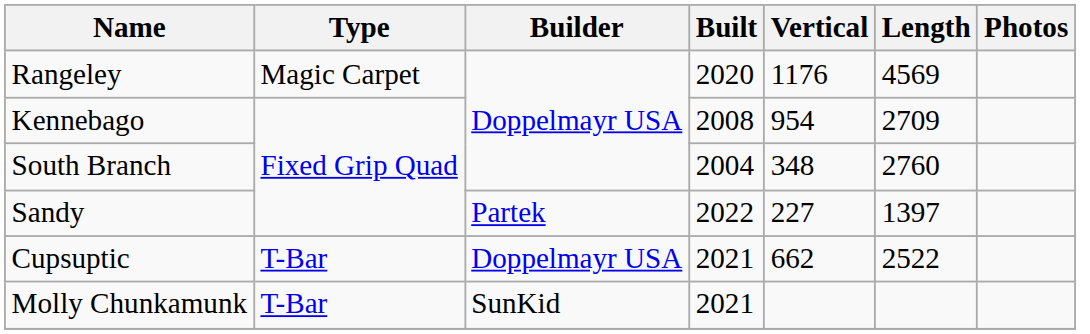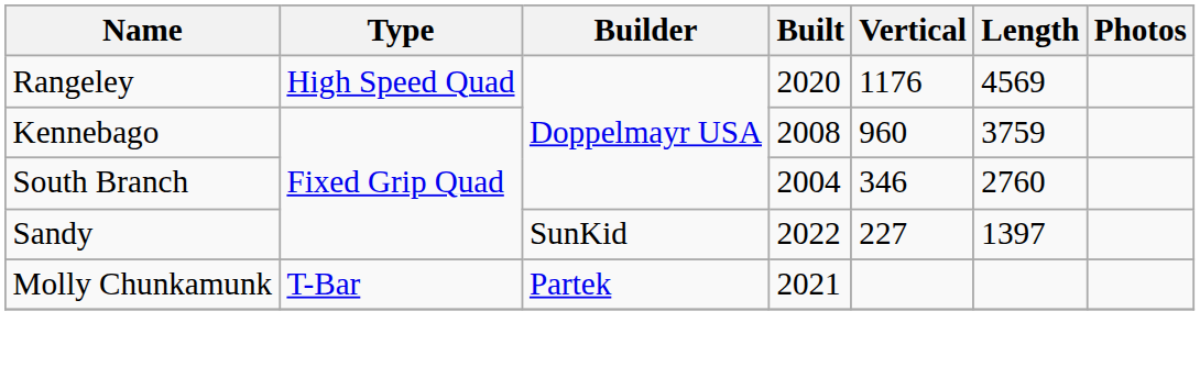 <table class="wikitable">
 <tr>
 <th>Name</th>
 <th>Type</th>
 <th>Builder</th>
 <th>Built</th>
 <th>Vertical<br></th>
 <th>Length<br></th>
 <th>Photos</th>
 </tr>
 <tr>
 <td>Rangeley</td>
-<td>Magic Carpet</td>
+<td><a href='#'>High Speed Quad</a></td>
 <td rowspan="3"><a href='#'>Doppelmayr USA</a></td>
 <td>2020</td>
 <td>1176</td>
 <td>4569</td>
 <td></td>
 </tr>
 <tr>
 <td>Kennebago</td>
 <td rowspan="3"><a href='#'>Fixed Grip Quad</a></td>
 <td>2008</td>
-<td>954</td>
-<td>2709</td>
+<td>960</td>
+<td>3759</td>
 <td></td>
 </tr>
 <tr>
 <td>South Branch</td>
 <td>2004</td>
-<td>348</td>
+<td>346</td>
 <td>2760</td>
 <td></td>
 </tr>
 <tr>
 <td>Sandy</td>
-<td><a href='#'>Partek</a></td>
+<td>SunKid</td>
 <td>2022</td>
 <td>227</td>
 <td>1397</td>
 <td></td>
 </tr>
 <tr>
-<td>Cupsuptic</td>
-<td><a href='#'>T-Bar</a></td>
-<td><a href='#'>Doppelmayr USA</a></td>
-<td>2021</td>
-<td>662</td>
-<td>2522</td>
-<td></td>
-</tr>
-<tr>
 <td>Molly Chunkamunk</td>
 <td><a href='#'>T-Bar</a></td>
-<td>SunKid</td>
+<td><a href='#'>Partek</a></td>
 <td>2021</td>
 <td></td>
 <td></td>
 <td></td>
 </tr>
 <tr>
 </tr>
 </table>
